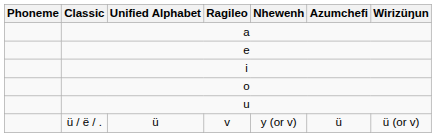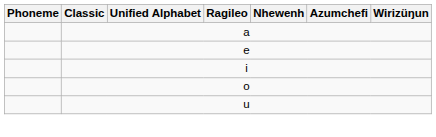 <table class="wikitable" style="clear:both">
 <tr align=center>
 <th>Phoneme</th>
 <th>Classic</th>
 <th>Unified Alphabet</th>
 <th>Ragileo</th>
 <th>Nhewenh</th>
 <th>Azumchefi</th>
 <th>Wirizüŋun</th>
 </tr>
 <tr align=center>
 <td></td>
 <td colspan="6">a</td>
 </tr>
 <tr align=center>
 <td></td>
 <td colspan="6">e</td>
 </tr>
 <tr align=center>
 <td></td>
 <td colspan="6">i</td>
 </tr>
 <tr align=center>
 <td></td>
 <td colspan="6">o</td>
 </tr>
 <tr align=center>
 <td></td>
 <td colspan="6">u</td>
 </tr>
-<tr align=center>
-<td></td>
-<td>ü / ë / .</td>
-<td>ü</td>
-<td>v</td>
-<td>y (or v)</td>
-<td>ü</td>
-<td>ü (or v)</td>
-</tr>
 </table>
